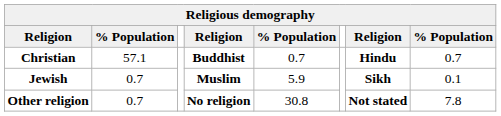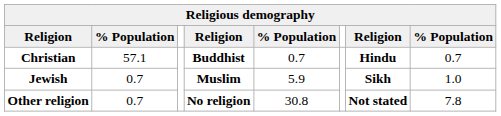 <table class="wikitable floatright" style="text-align:center;">
 <tr>
 <th colspan="8" style="background:#f0f0f0; color:black;"><strong>Religious demography</strong></th>
 </tr>
 <tr>
 <th style="background:#f0f0f0; color:black;">Religion</th>
 <th style="background:#f0f0f0; color:black;">% Population</th>
 <th style="background:#fff; color:#fff;"></th>
 <th style="background:#f0f0f0; color:black;">Religion</th>
 <th style="background:#f0f0f0; color:black;">% Population</th>
 <th style="background:#fff; color:#fff;"></th>
 <th style="background:#f0f0f0; color:black;">Religion</th>
 <th style="background:#f0f0f0; color:black;">% Population</th>
 </tr>
 <tr>
 <th style="background:#fff; color:black;">Christian</th>
 <td style="background:#fff; color:#black;">57.1</td>
 <td style="background:#fff; color:#fff;" rowspan="7"></td>
 <th style="background:#fff; color:black;">Buddhist</th>
 <td style="background:#fff; color:#black;">0.7</td>
 <td style="background:#fff; color:#fff;" rowspan="7"></td>
 <th style="background:#fff; color:black;">Hindu</th>
 <td style="background:#fff; color:#black;">0.7</td>
 </tr>
 <tr>
 <th style="background:#fff; color:black;">Jewish</th>
 <td style="background:#fff; color:#black;">0.7</td>
 <th style="background:#fff; color:black;">Muslim</th>
 <td style="background:#fff; color:#black;">5.9</td>
 <th style="background:#fff; color:black;">Sikh</th>
-<td style="background:#fff; color:#black;">0.1</td>
+<td style="background:#fff; color:#black;">1.0</td>
 </tr>
 <tr>
 <th style="background:#fff; color:black;">Other religion</th>
 <td style="background:#fff; color:#black;">0.7</td>
 <th style="background:#fff; color:black;">No religion</th>
 <td style="background:#fff; color:#black;">30.8</td>
 <th style="background:#fff; color:black;">Not stated</th>
 <td style="background:#fff; color:#black;">7.8</td>
 </tr>
 </table>
